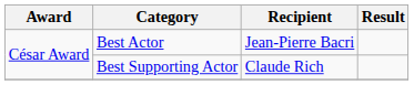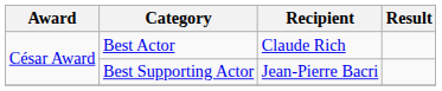 <table class="wikitable">
 <tr>
 <th>Award</th>
 <th>Category</th>
 <th>Recipient</th>
 <th>Result</th>
 </tr>
 <tr>
 <td rowspan=2><a href='#'>César Award</a></td>
 <td><a href='#'>Best Actor</a></td>
-<td><a href='#'>Jean-Pierre Bacri</a></td>
+<td><a href='#'>Claude Rich</a></td>
 <td></td>
 </tr>
 <tr>
 <td><a href='#'>Best Supporting Actor</a></td>
-<td><a href='#'>Claude Rich</a></td>
+<td><a href='#'>Jean-Pierre Bacri</a></td>
 <td></td>
 </tr>
 <tr>
 </tr>
 </table>
